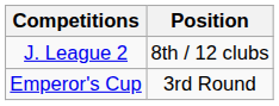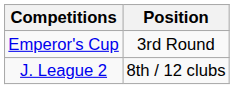 <table class="wikitable" style="text-align:center;">
 <tr>
 <th>Competitions</th>
 <th>Position</th>
 </tr>
 <tr>
+<td><a href='#'>Emperor's Cup</a></td>
+<td>3rd Round</td>
+</tr>
+<tr>
 <td><a href='#'>J. League 2</a></td>
 <td>8th / 12 clubs</td>
 </tr>
-<tr>
-<td><a href='#'>Emperor's Cup</a></td>
-<td>3rd Round</td>
-</tr>
 </table>
